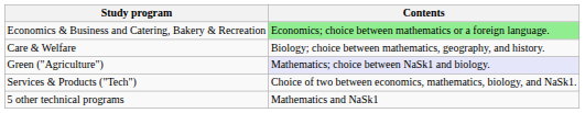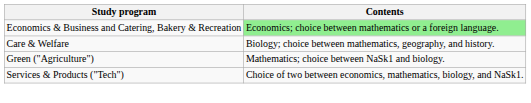 <table class="wikitable">
 <tr>
 <th>Study program</th>
 <th>Contents</th>
 </tr>
 <tr>
 <td>Economics & Business and Catering, Bakery & Recreation</td>
 <td style="background: lightgreen;">Economics; choice between mathematics or a foreign language.</td>
 </tr>
 <tr>
 <td>Care & Welfare</td>
 <td>Biology; choice between mathematics, geography, and history.</td>
 </tr>
 <tr>
 <td>Green ("Agriculture")</td>
-<td style="background: lavender;">Mathematics; choice between NaSk1 and biology.</td>
+<td>Mathematics; choice between NaSk1 and biology.</td>
 </tr>
 <tr>
 <td>Services & Products ("Tech")</td>
 <td>Choice of two between economics, mathematics, biology, and NaSk1.</td>
 </tr>
-<tr>
-<td>5 other technical programs</td>
-<td>Mathematics and NaSk1</td>
-</tr>
 </table>
